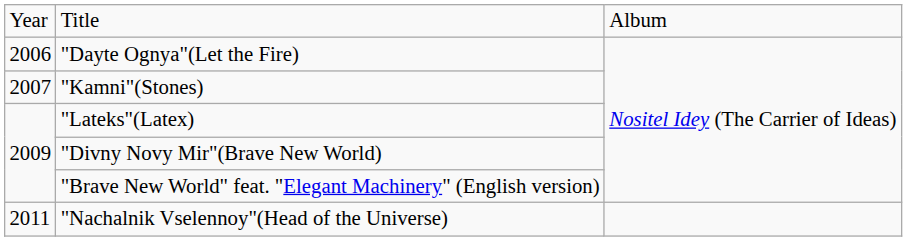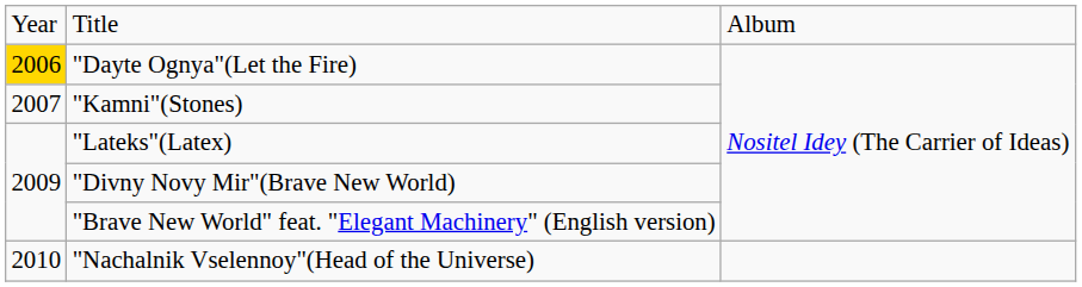 <table class="wikitable">
 <tr>
 <td>Year</td>
 <td>Title</td>
 <td>Album</td>
 </tr>
 <tr>
-<td>2006</td>
+<td style="background: gold;">2006</td>
 <td>"Dayte Ognya"(Let the Fire)</td>
 <td rowspan="5"><em><a href='#'>Nositel Idey</a></em> (The Carrier of Ideas)</td>
 </tr>
 <tr>
 <td>2007</td>
 <td>"Kamni"(Stones)</td>
 </tr>
 <tr>
 <td rowspan="3">2009</td>
 <td>"Lateks"(Latex)</td>
 </tr>
 <tr>
 <td>"Divny Novy Mir"(Brave New World)</td>
 </tr>
 <tr>
 <td>"Brave New World" feat. "<a href='#'>Elegant Machinery</a>" (English version)</td>
 </tr>
 <tr>
-<td>2011</td>
+<td>2010</td>
 <td>"Nachalnik Vselennoy"(Head of the Universe)</td>
 <td></td>
 </tr>
 </table>
